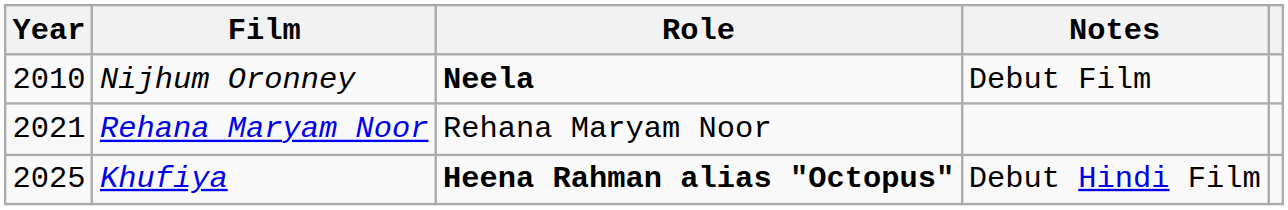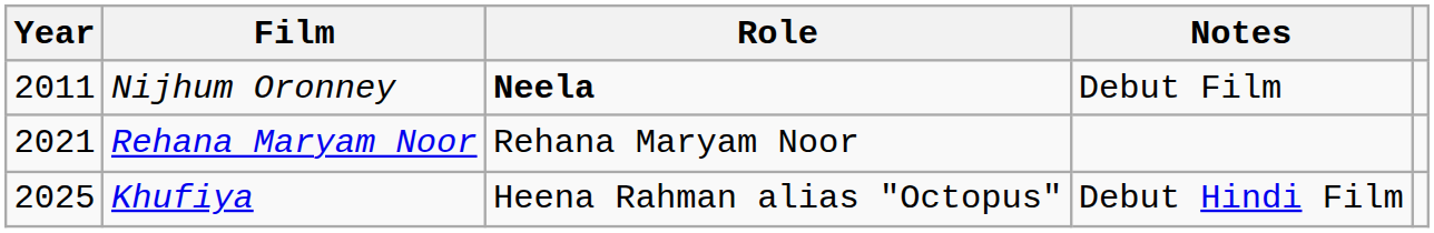 <table class="wikitable">
 <tr>
 <th>Year</th>
 <th>Film</th>
 <th>Role</th>
 <th>Notes</th>
 <th></th>
 </tr>
 <tr>
-<td>2010</td>
+<td>2011</td>
 <td><em>Nijhum Oronney</em></td>
 <td><strong>Neela</strong></td>
 <td>Debut Film</td>
 <td></td>
 </tr>
 <tr>
 <td>2021</td>
 <td><em><a href='#'>Rehana Maryam Noor</a></em></td>
 <td>Rehana Maryam Noor</td>
 <td></td>
 <td></td>
 </tr>
 <tr>
 <td>2025</td>
 <td><em><a href='#'>Khufiya</a></em></td>
-<td><strong>Heena Rahman alias "Octopus"</strong></td>
+<td>Heena Rahman alias "Octopus"</td>
 <td>Debut <a href='#'>Hindi</a> Film</td>
 <td></td>
 </tr>
 </table>
